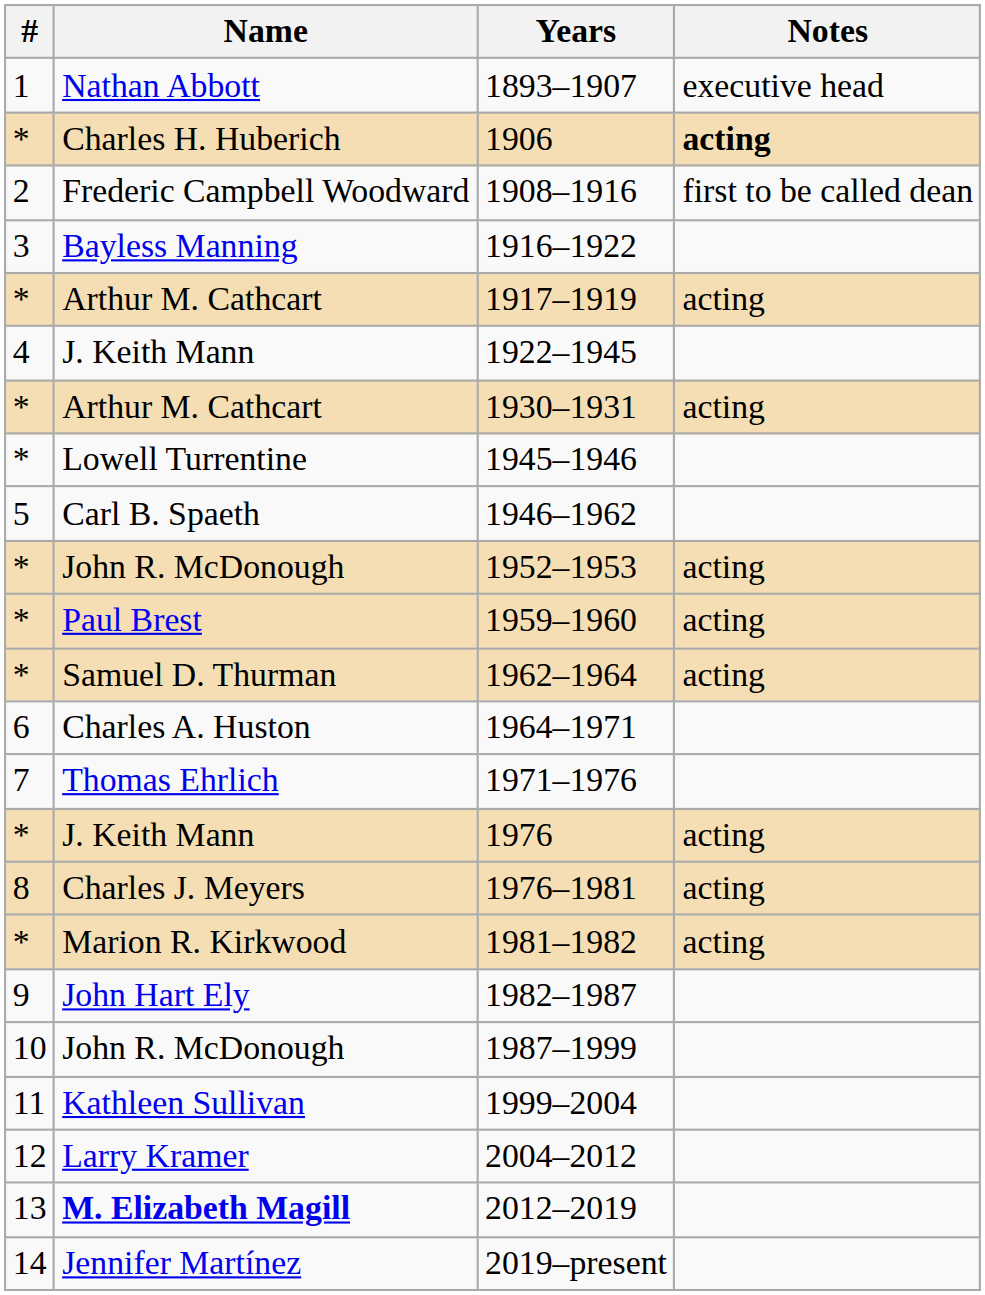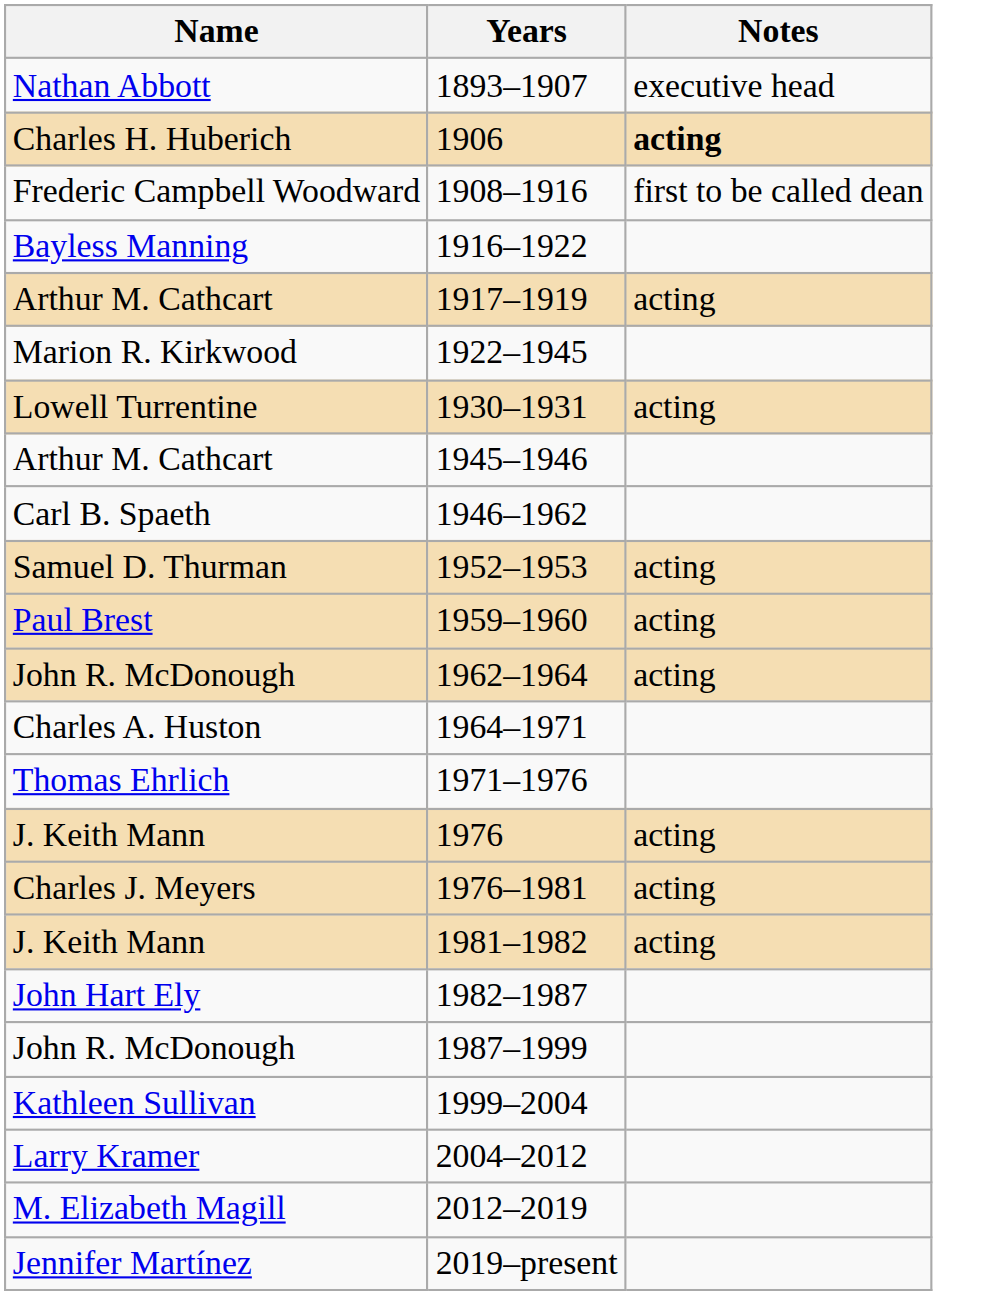 <table class="wikitable">
 <tr>
-<th>#</th>
 <th>Name</th>
 <th>Years</th>
 <th>Notes</th>
 </tr>
 <tr>
-<td>1</td>
 <td><a href='#'>Nathan Abbott</a></td>
 <td>1893–1907</td>
 <td>executive head</td>
 </tr>
 <tr style="background:Wheat;">
-<td>*</td>
 <td>Charles H. Huberich</td>
 <td>1906</td>
 <td><strong>acting</strong></td>
 </tr>
 <tr>
-<td>2</td>
 <td>Frederic Campbell Woodward</td>
 <td>1908–1916</td>
 <td>first to be called dean</td>
 </tr>
 <tr>
-<td>3</td>
 <td><a href='#'>Bayless Manning</a></td>
 <td>1916–1922</td>
 <td></td>
 </tr>
 <tr style="background:Wheat;">
-<td>*</td>
 <td>Arthur M. Cathcart</td>
 <td>1917–1919</td>
 <td>acting</td>
 </tr>
 <tr>
-<td>4</td>
-<td>J. Keith Mann</td>
+<td>Marion R. Kirkwood</td>
 <td>1922–1945</td>
 <td></td>
 </tr>
 <tr style="background:Wheat;">
-<td>*</td>
-<td>Arthur M. Cathcart</td>
+<td>Lowell Turrentine</td>
 <td>1930–1931</td>
 <td>acting</td>
 </tr>
 <tr>
-<td>*</td>
-<td>Lowell Turrentine</td>
+<td>Arthur M. Cathcart</td>
 <td>1945–1946</td>
 <td></td>
 </tr>
 <tr>
-<td>5</td>
 <td>Carl B. Spaeth</td>
 <td>1946–1962</td>
 <td></td>
 </tr>
 <tr style="background:Wheat;">
-<td>*</td>
-<td>John R. McDonough</td>
+<td>Samuel D. Thurman</td>
 <td>1952–1953</td>
 <td>acting</td>
 </tr>
 <tr style="background:Wheat;">
-<td>*</td>
 <td><a href='#'>Paul Brest</a></td>
 <td>1959–1960</td>
 <td>acting</td>
 </tr>
 <tr style="background:Wheat;">
-<td>*</td>
-<td>Samuel D. Thurman</td>
+<td>John R. McDonough</td>
 <td>1962–1964</td>
 <td>acting</td>
 </tr>
 <tr>
-<td>6</td>
 <td>Charles A. Huston</td>
 <td>1964–1971</td>
 <td></td>
 </tr>
 <tr>
-<td>7</td>
 <td><a href='#'>Thomas Ehrlich</a></td>
 <td>1971–1976</td>
 <td></td>
 </tr>
 <tr style="background:Wheat;">
-<td>*</td>
 <td>J. Keith Mann</td>
 <td>1976</td>
 <td>acting</td>
 </tr>
 <tr style="background:Wheat;">
-<td>8</td>
 <td>Charles J. Meyers</td>
 <td>1976–1981</td>
 <td>acting</td>
 </tr>
 <tr style="background:Wheat;">
-<td>*</td>
-<td>Marion R. Kirkwood</td>
+<td>J. Keith Mann</td>
 <td>1981–1982</td>
 <td>acting</td>
 </tr>
 <tr>
-<td>9</td>
 <td><a href='#'>John Hart Ely</a></td>
 <td>1982–1987</td>
 <td></td>
 </tr>
 <tr>
-<td>10</td>
 <td>John R. McDonough</td>
 <td>1987–1999</td>
 <td></td>
 </tr>
 <tr>
-<td>11</td>
 <td><a href='#'>Kathleen Sullivan</a></td>
 <td>1999–2004</td>
 <td></td>
 </tr>
 <tr>
-<td>12</td>
 <td><a href='#'>Larry Kramer</a></td>
 <td>2004–2012</td>
 <td></td>
 </tr>
 <tr>
-<td>13</td>
-<td><strong><a href='#'>M. Elizabeth Magill</a></strong></td>
+<td><a href='#'>M. Elizabeth Magill</a></td>
 <td>2012–2019</td>
 <td></td>
 </tr>
 <tr>
-<td>14</td>
 <td><a href='#'>Jennifer Martínez</a></td>
 <td>2019–present</td>
 <td></td>
 </tr>
 </table>
